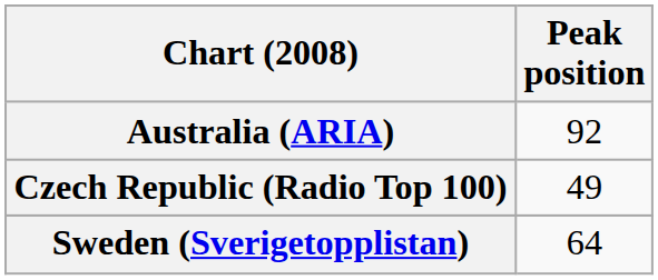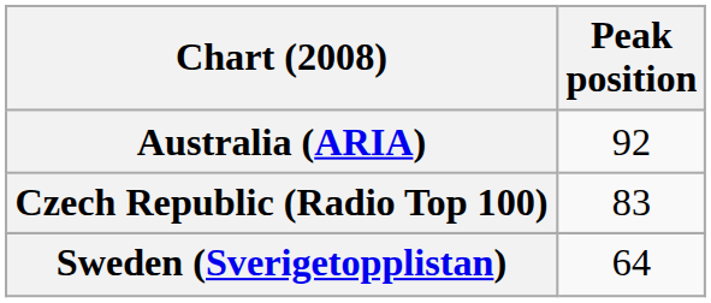 <table class="wikitable sortable plainrowheaders">
 <tr>
 <th>Chart (2008)</th>
 <th>Peak<br>position</th>
 </tr>
 <tr>
 <th scope="row">Australia (<a href='#'>ARIA</a>)</th>
 <td align="center">92</td>
 </tr>
 <tr>
 <th scope="row">Czech Republic (Radio Top 100)</th>
-<td align="center">49</td>
+<td align="center">83</td>
 </tr>
 <tr>
 </tr>
 <tr>
 </tr>
 <tr>
 <th scope="row">Sweden (<a href='#'>Sverigetopplistan</a>)</th>
 <td align="center">64</td>
 </tr>
 </table>
